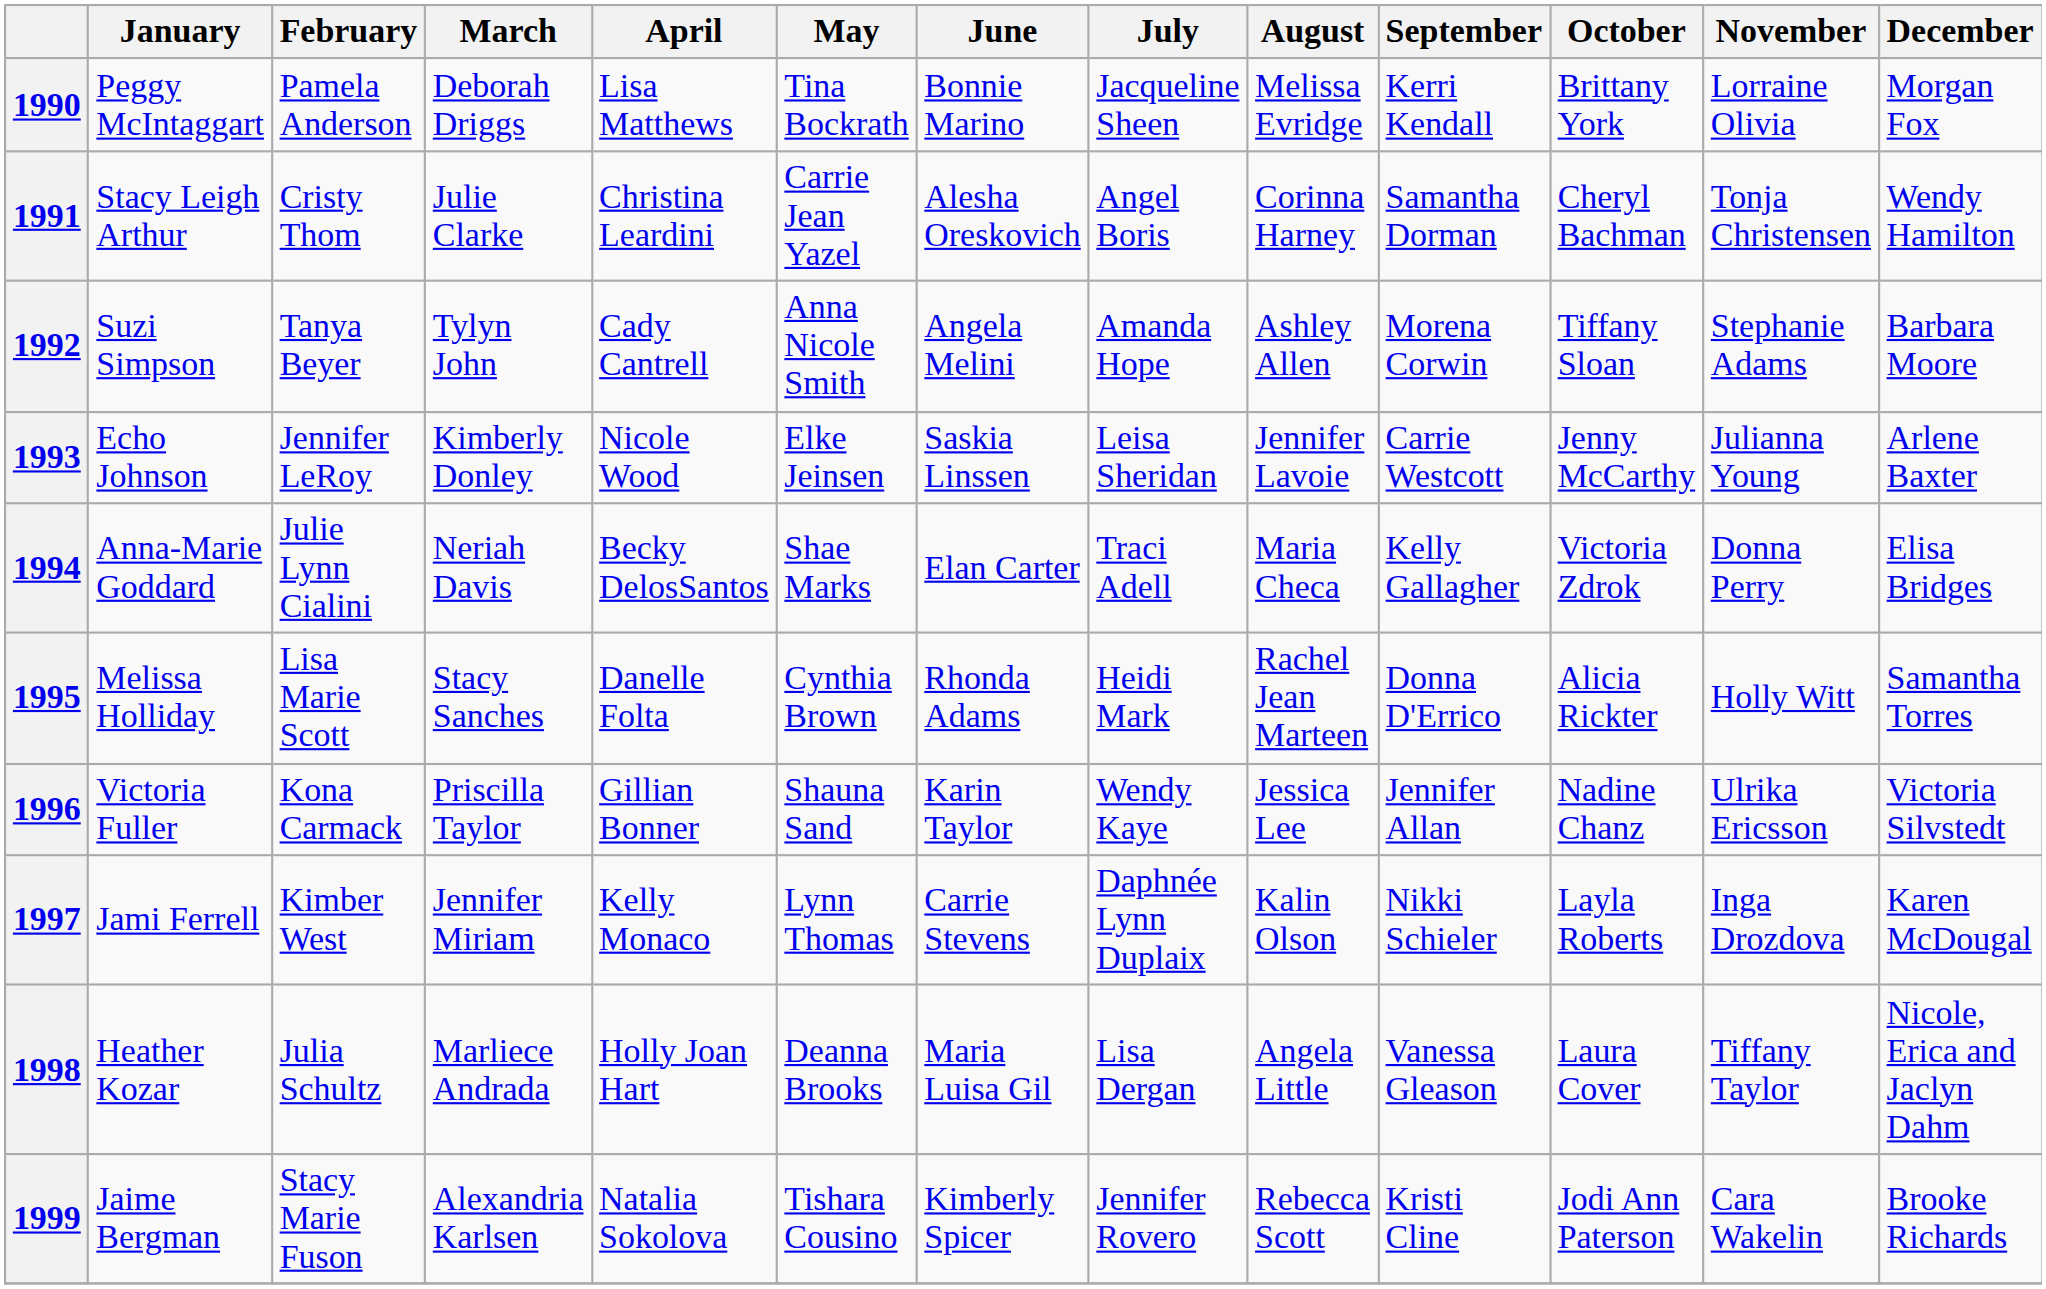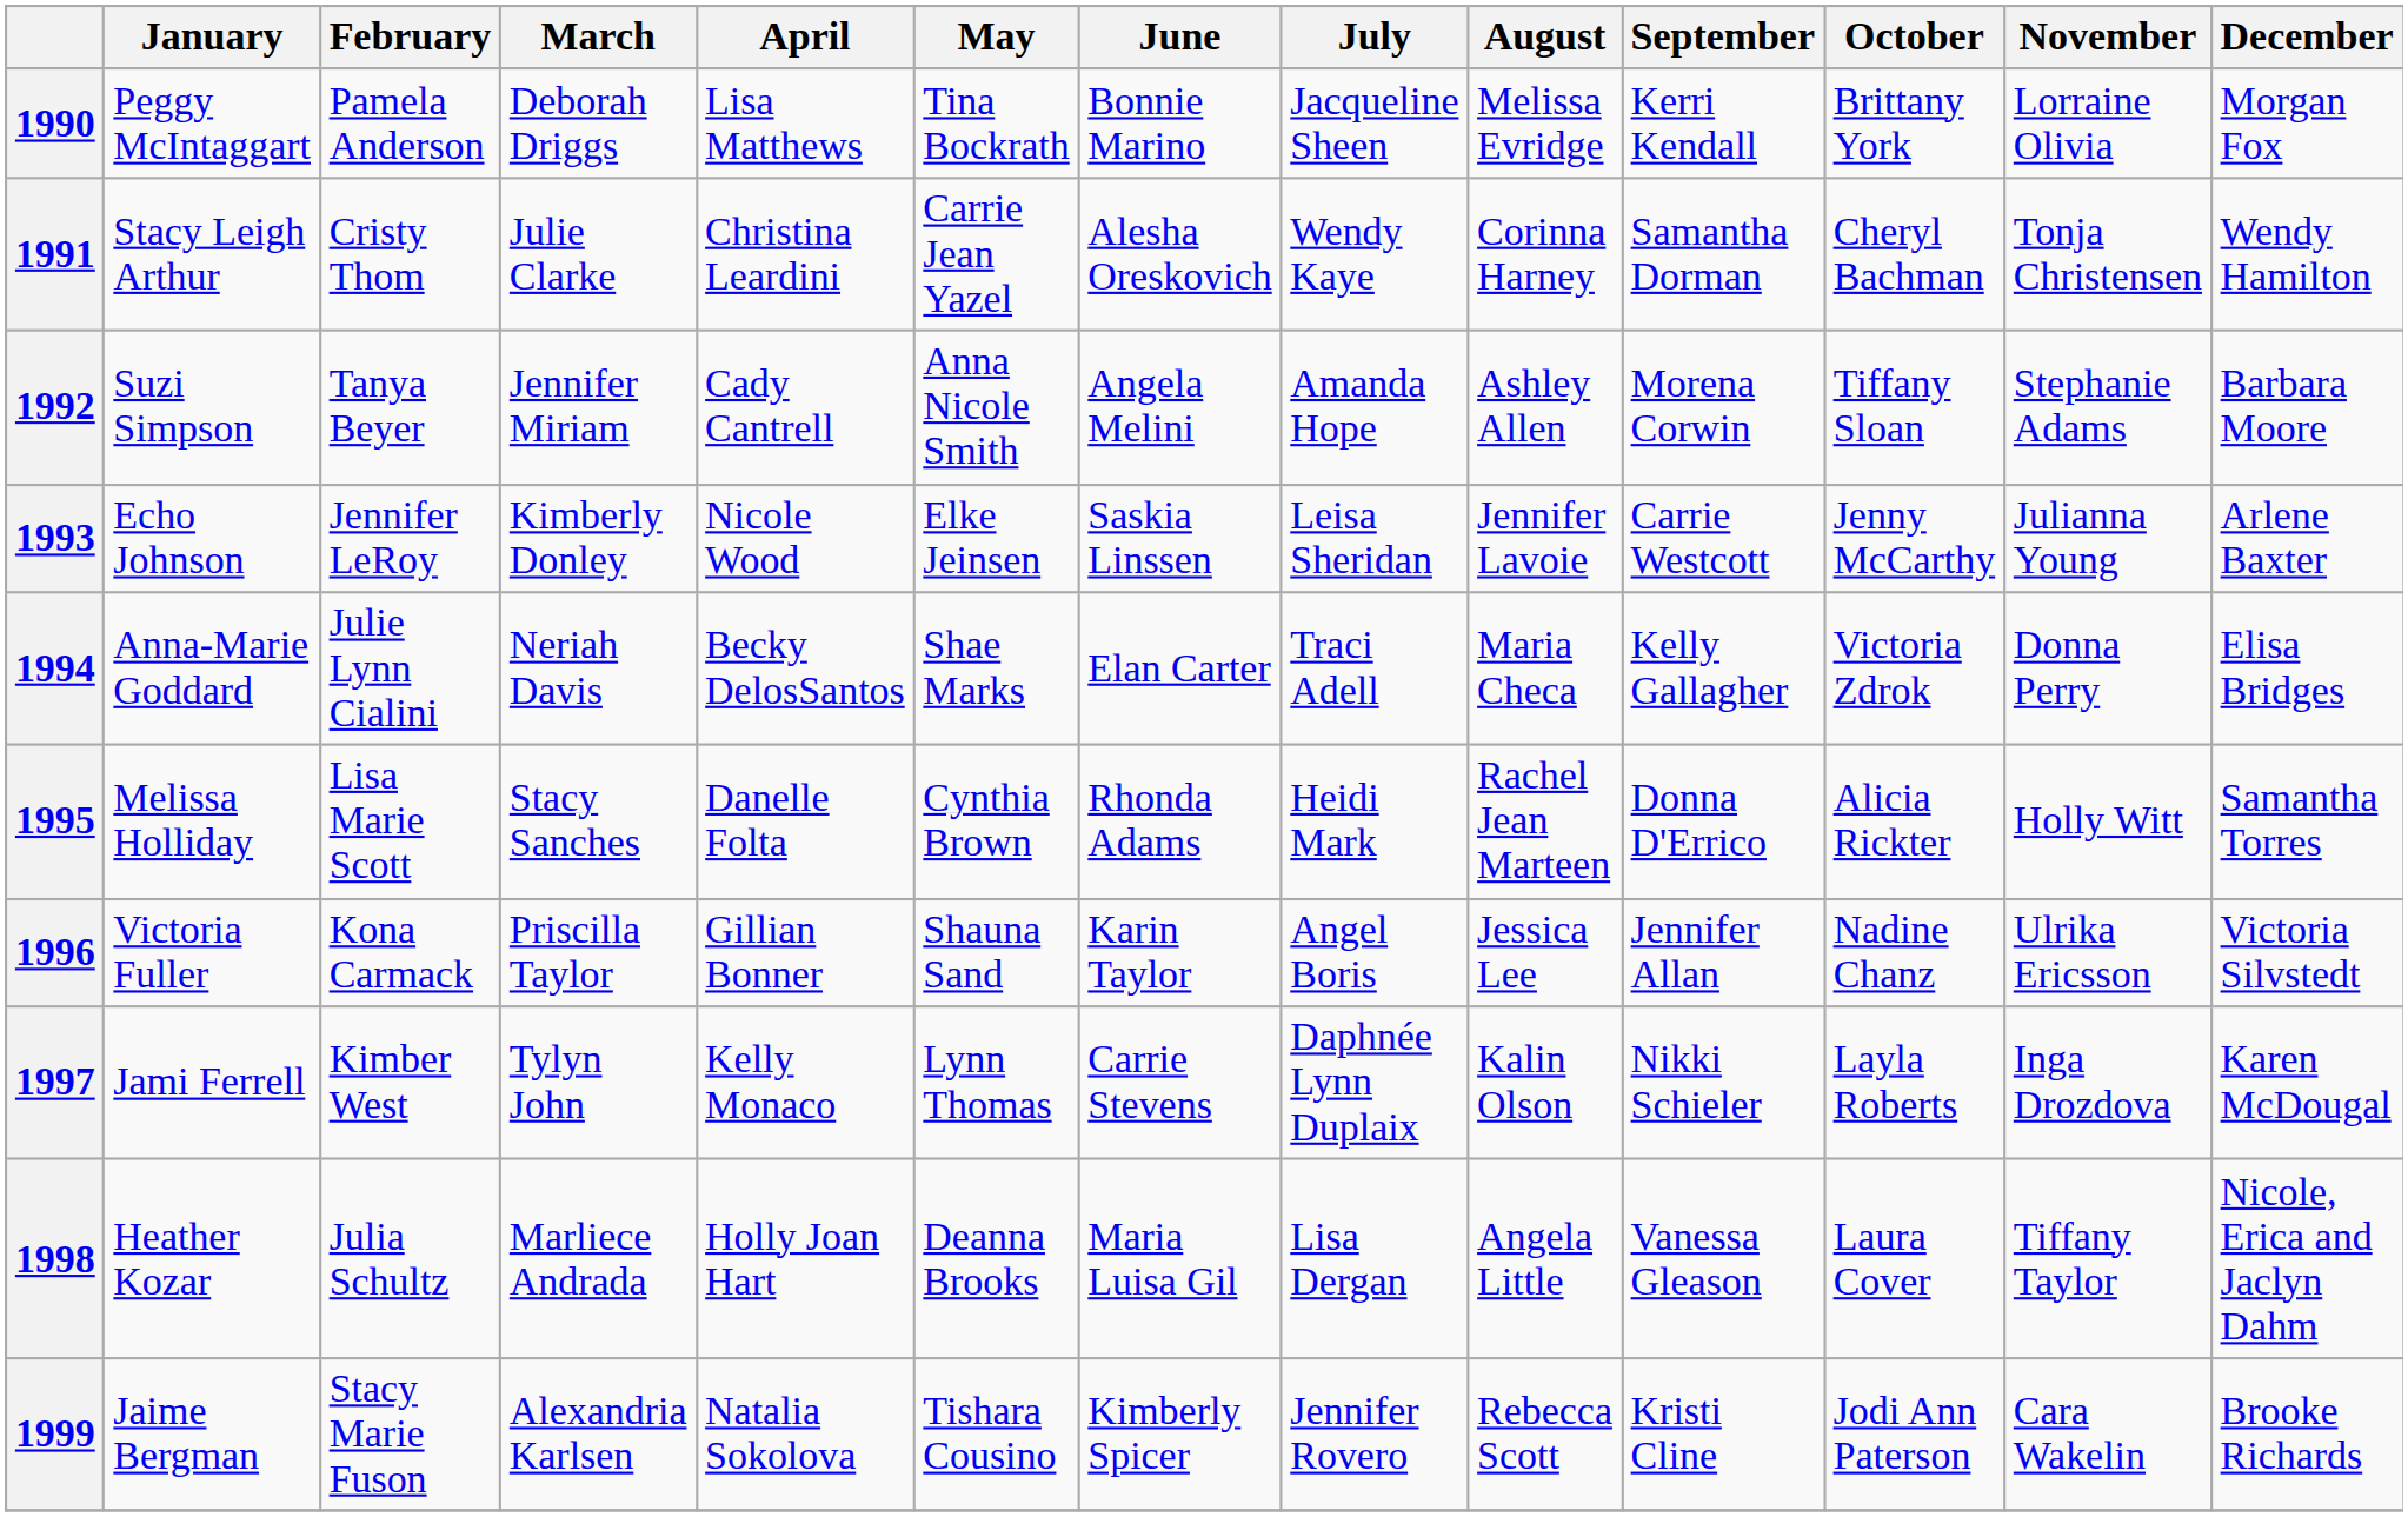 <table class="wikitable">
 <tr>
 <th> </th>
 <th>January</th>
 <th>February</th>
 <th>March</th>
 <th>April</th>
 <th>May</th>
 <th>June</th>
 <th>July</th>
 <th>August</th>
 <th>September</th>
 <th>October</th>
 <th>November</th>
 <th>December</th>
 </tr>
 <tr>
 <th><a href='#'>1990</a></th>
 <td><a href='#'>Peggy McIntaggart</a></td>
 <td><a href='#'>Pamela Anderson</a></td>
 <td><a href='#'>Deborah Driggs</a></td>
 <td> <a href='#'>Lisa Matthews</a></td>
 <td><a href='#'>Tina Bockrath</a></td>
 <td><a href='#'>Bonnie Marino</a></td>
 <td><a href='#'>Jacqueline Sheen</a></td>
 <td><a href='#'>Melissa Evridge</a></td>
 <td><a href='#'>Kerri Kendall</a></td>
 <td><a href='#'>Brittany York</a></td>
 <td><a href='#'>Lorraine Olivia</a></td>
 <td><a href='#'>Morgan Fox</a></td>
 </tr>
 <tr>
 <th><a href='#'>1991</a></th>
 <td><a href='#'>Stacy Leigh Arthur</a></td>
 <td><a href='#'>Cristy Thom</a></td>
 <td><a href='#'>Julie Clarke</a></td>
 <td><a href='#'>Christina Leardini</a></td>
 <td><a href='#'>Carrie Jean Yazel</a></td>
 <td><a href='#'>Alesha Oreskovich</a></td>
-<td><a href='#'>Angel Boris</a></td>
+<td><a href='#'>Wendy Kaye</a></td>
 <td> <a href='#'>Corinna Harney</a></td>
 <td><a href='#'>Samantha Dorman</a></td>
 <td><a href='#'>Cheryl Bachman</a></td>
 <td><a href='#'>Tonja Christensen</a></td>
 <td><a href='#'>Wendy Hamilton</a></td>
 </tr>
 <tr>
 <th><a href='#'>1992</a></th>
 <td><a href='#'>Suzi Simpson</a></td>
 <td><a href='#'>Tanya Beyer</a></td>
-<td><a href='#'>Tylyn John</a></td>
+<td><a href='#'>Jennifer Miriam</a></td>
 <td><a href='#'>Cady Cantrell</a></td>
 <td> <a href='#'>Anna Nicole Smith</a></td>
 <td><a href='#'>Angela Melini</a></td>
 <td><a href='#'>Amanda Hope</a></td>
 <td><a href='#'>Ashley Allen</a></td>
 <td><a href='#'>Morena Corwin</a></td>
 <td><a href='#'>Tiffany Sloan</a></td>
 <td><a href='#'>Stephanie Adams</a></td>
 <td><a href='#'>Barbara Moore</a></td>
 </tr>
 <tr>
 <th><a href='#'>1993</a></th>
 <td><a href='#'>Echo Johnson</a></td>
 <td><a href='#'>Jennifer LeRoy</a></td>
 <td><a href='#'>Kimberly Donley</a></td>
 <td><a href='#'>Nicole Wood</a></td>
 <td><a href='#'>Elke Jeinsen</a></td>
 <td><a href='#'>Saskia Linssen</a></td>
 <td><a href='#'>Leisa Sheridan</a></td>
 <td><a href='#'>Jennifer Lavoie</a></td>
 <td><a href='#'>Carrie Westcott</a></td>
 <td> <a href='#'>Jenny McCarthy</a></td>
 <td><a href='#'>Julianna Young</a></td>
 <td><a href='#'>Arlene Baxter</a></td>
 </tr>
 <tr>
 <th><a href='#'>1994</a></th>
 <td><a href='#'>Anna-Marie Goddard</a></td>
 <td> <a href='#'>Julie Lynn Cialini</a></td>
 <td><a href='#'>Neriah Davis</a></td>
 <td><a href='#'>Becky DelosSantos</a></td>
 <td><a href='#'>Shae Marks</a></td>
 <td><a href='#'>Elan Carter</a></td>
 <td><a href='#'>Traci Adell</a></td>
 <td><a href='#'>Maria Checa</a></td>
 <td><a href='#'>Kelly Gallagher</a></td>
 <td><a href='#'>Victoria Zdrok</a></td>
 <td><a href='#'>Donna Perry</a></td>
 <td><a href='#'>Elisa Bridges</a></td>
 </tr>
 <tr>
 <th><a href='#'>1995</a></th>
 <td><a href='#'>Melissa Holliday</a></td>
 <td><a href='#'>Lisa Marie Scott</a></td>
 <td> <a href='#'>Stacy Sanches</a></td>
 <td><a href='#'>Danelle Folta</a></td>
 <td><a href='#'>Cynthia Brown</a></td>
 <td><a href='#'>Rhonda Adams</a></td>
 <td><a href='#'>Heidi Mark</a></td>
 <td><a href='#'>Rachel Jean Marteen</a></td>
 <td><a href='#'>Donna D'Errico</a></td>
 <td><a href='#'>Alicia Rickter</a></td>
 <td><a href='#'>Holly Witt</a></td>
 <td><a href='#'>Samantha Torres</a></td>
 </tr>
 <tr>
 <th><a href='#'>1996</a></th>
 <td><a href='#'>Victoria Fuller</a></td>
 <td><a href='#'>Kona Carmack</a></td>
 <td><a href='#'>Priscilla Taylor</a></td>
 <td><a href='#'>Gillian Bonner</a></td>
 <td><a href='#'>Shauna Sand</a></td>
 <td><a href='#'>Karin Taylor</a></td>
-<td><a href='#'>Wendy Kaye</a></td>
+<td><a href='#'>Angel Boris</a></td>
 <td><a href='#'>Jessica Lee</a></td>
 <td><a href='#'>Jennifer Allan</a></td>
 <td><a href='#'>Nadine Chanz</a></td>
 <td><a href='#'>Ulrika Ericsson</a></td>
 <td> <a href='#'>Victoria Silvstedt</a></td>
 </tr>
 <tr>
 <th><a href='#'>1997</a></th>
 <td><a href='#'>Jami Ferrell</a></td>
 <td><a href='#'>Kimber West</a></td>
-<td><a href='#'>Jennifer Miriam</a></td>
+<td><a href='#'>Tylyn John</a></td>
 <td><a href='#'>Kelly Monaco</a></td>
 <td><a href='#'>Lynn Thomas</a></td>
 <td><a href='#'>Carrie Stevens</a></td>
 <td><a href='#'>Daphnée Lynn Duplaix</a></td>
 <td><a href='#'>Kalin Olson</a></td>
 <td><a href='#'>Nikki Schieler</a></td>
 <td><a href='#'>Layla Roberts</a></td>
 <td><a href='#'>Inga Drozdova</a></td>
 <td> <a href='#'>Karen McDougal</a></td>
 </tr>
 <tr>
 <th><a href='#'>1998</a></th>
 <td> <a href='#'>Heather Kozar</a></td>
 <td><a href='#'>Julia Schultz</a></td>
 <td><a href='#'>Marliece Andrada</a></td>
 <td><a href='#'>Holly Joan Hart</a></td>
 <td><a href='#'>Deanna Brooks</a></td>
 <td><a href='#'>Maria Luisa Gil</a></td>
 <td><a href='#'>Lisa Dergan</a></td>
 <td><a href='#'>Angela Little</a></td>
 <td><a href='#'>Vanessa Gleason</a></td>
 <td><a href='#'>Laura Cover</a></td>
 <td><a href='#'>Tiffany Taylor</a></td>
 <td><a href='#'>Nicole, Erica and Jaclyn Dahm</a></td>
 </tr>
 <tr>
 <th><a href='#'>1999</a></th>
 <td><a href='#'>Jaime Bergman</a></td>
 <td><a href='#'>Stacy Marie Fuson</a></td>
 <td><a href='#'>Alexandria Karlsen</a></td>
 <td><a href='#'>Natalia Sokolova</a></td>
 <td><a href='#'>Tishara Cousino</a></td>
 <td><a href='#'>Kimberly Spicer</a></td>
 <td><a href='#'>Jennifer Rovero</a></td>
 <td><a href='#'>Rebecca Scott</a></td>
 <td><a href='#'>Kristi Cline</a></td>
 <td> <a href='#'>Jodi Ann Paterson</a></td>
 <td><a href='#'>Cara Wakelin</a></td>
 <td><a href='#'>Brooke Richards</a></td>
 </tr>
 <tr>
 </tr>
 </table>
